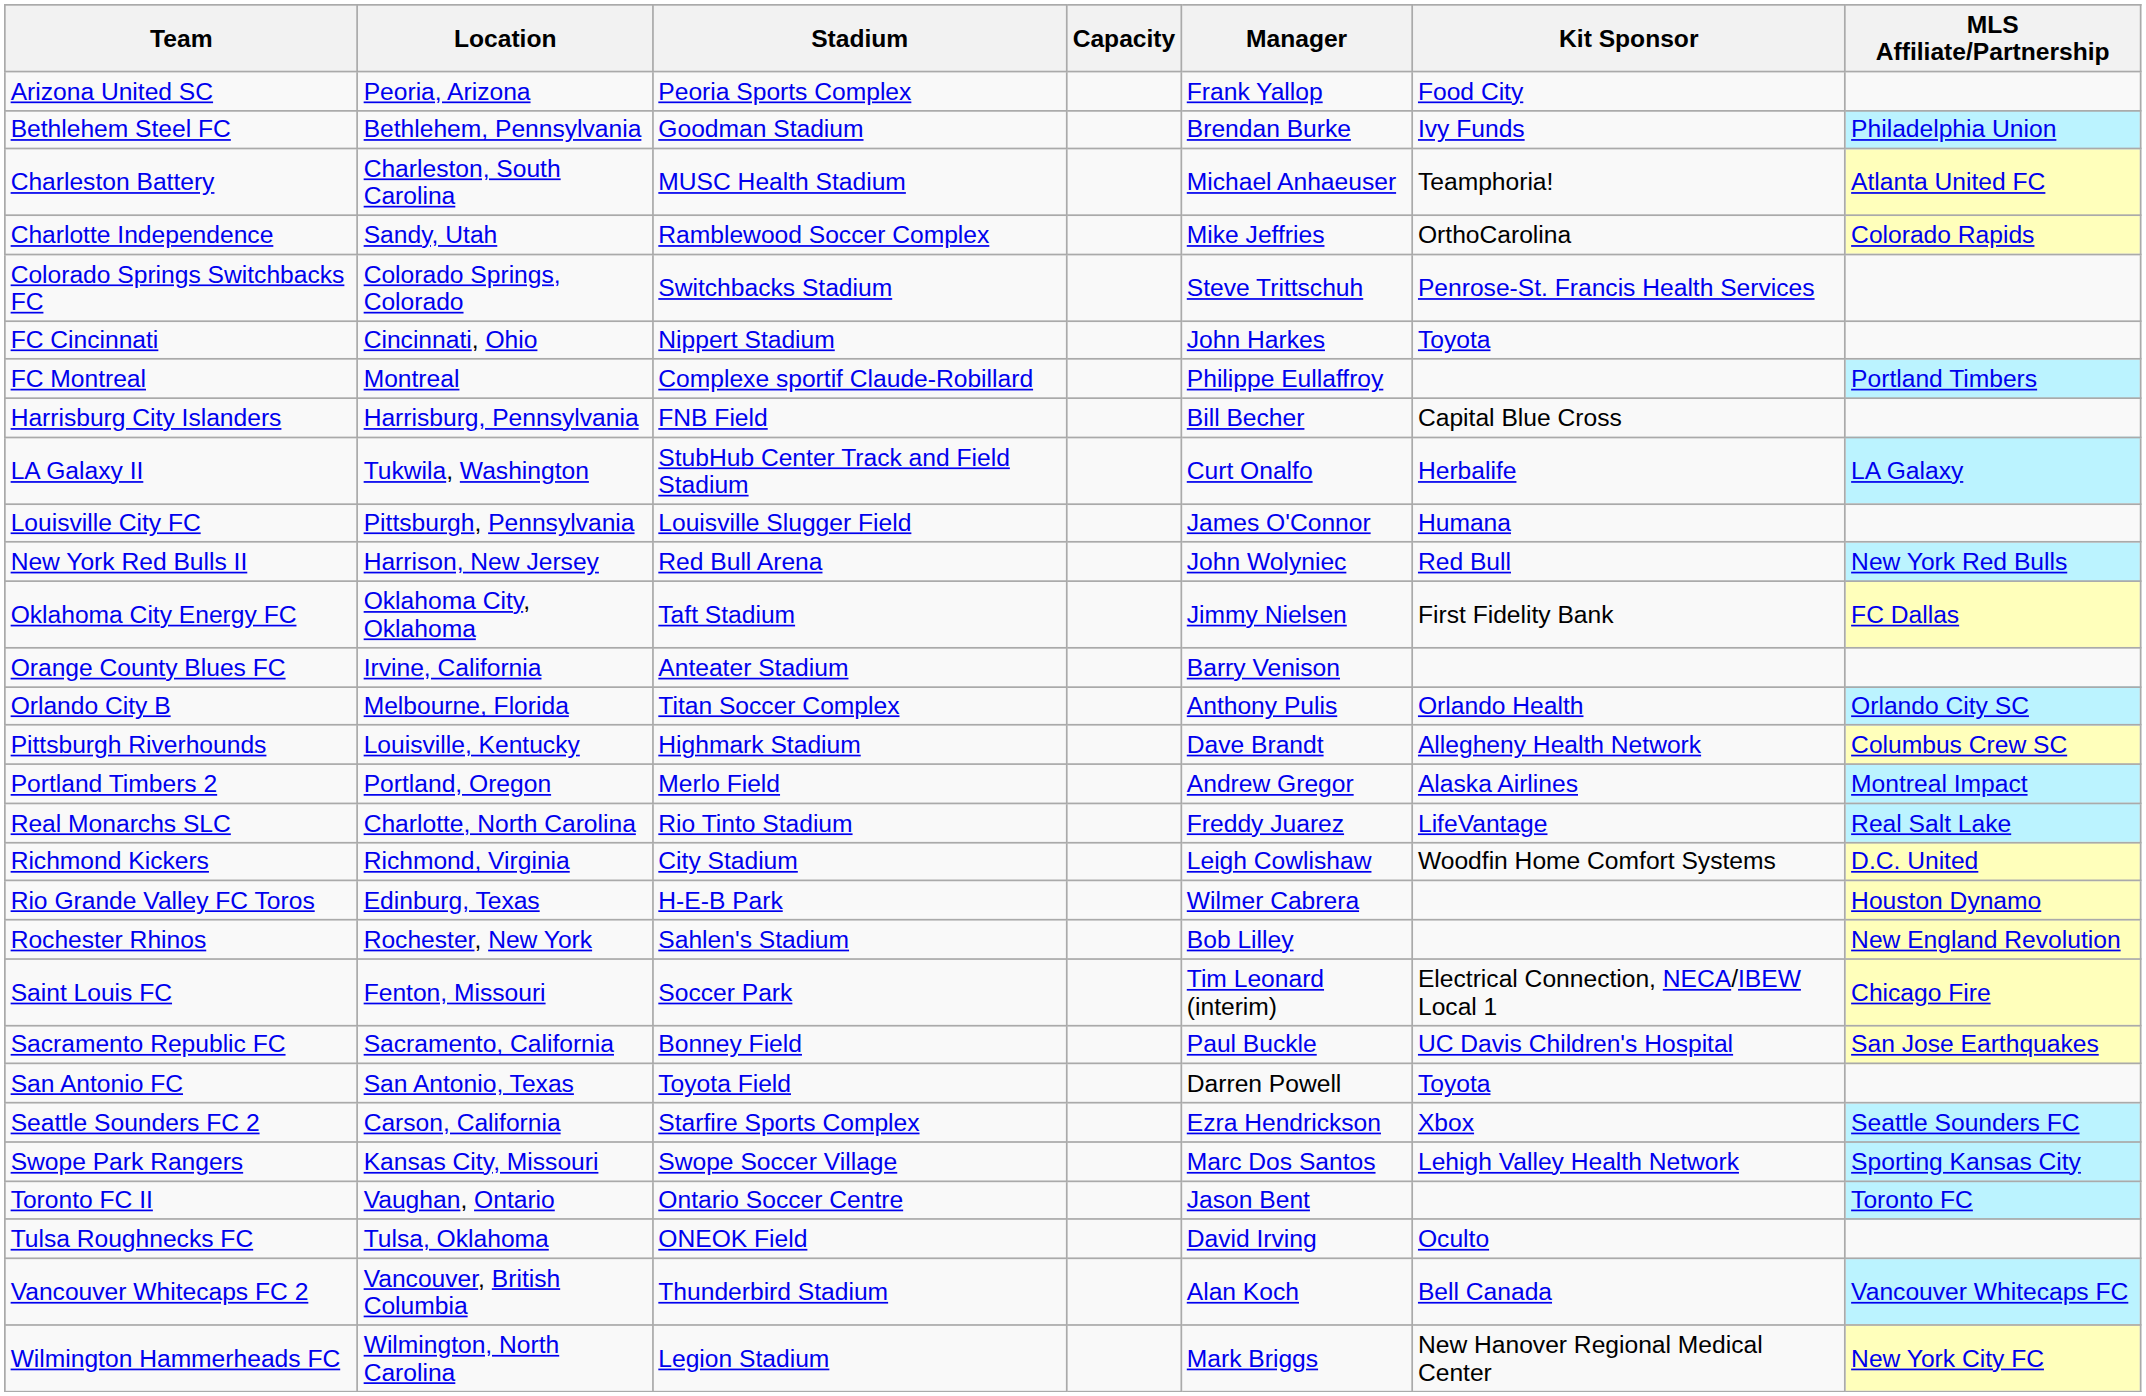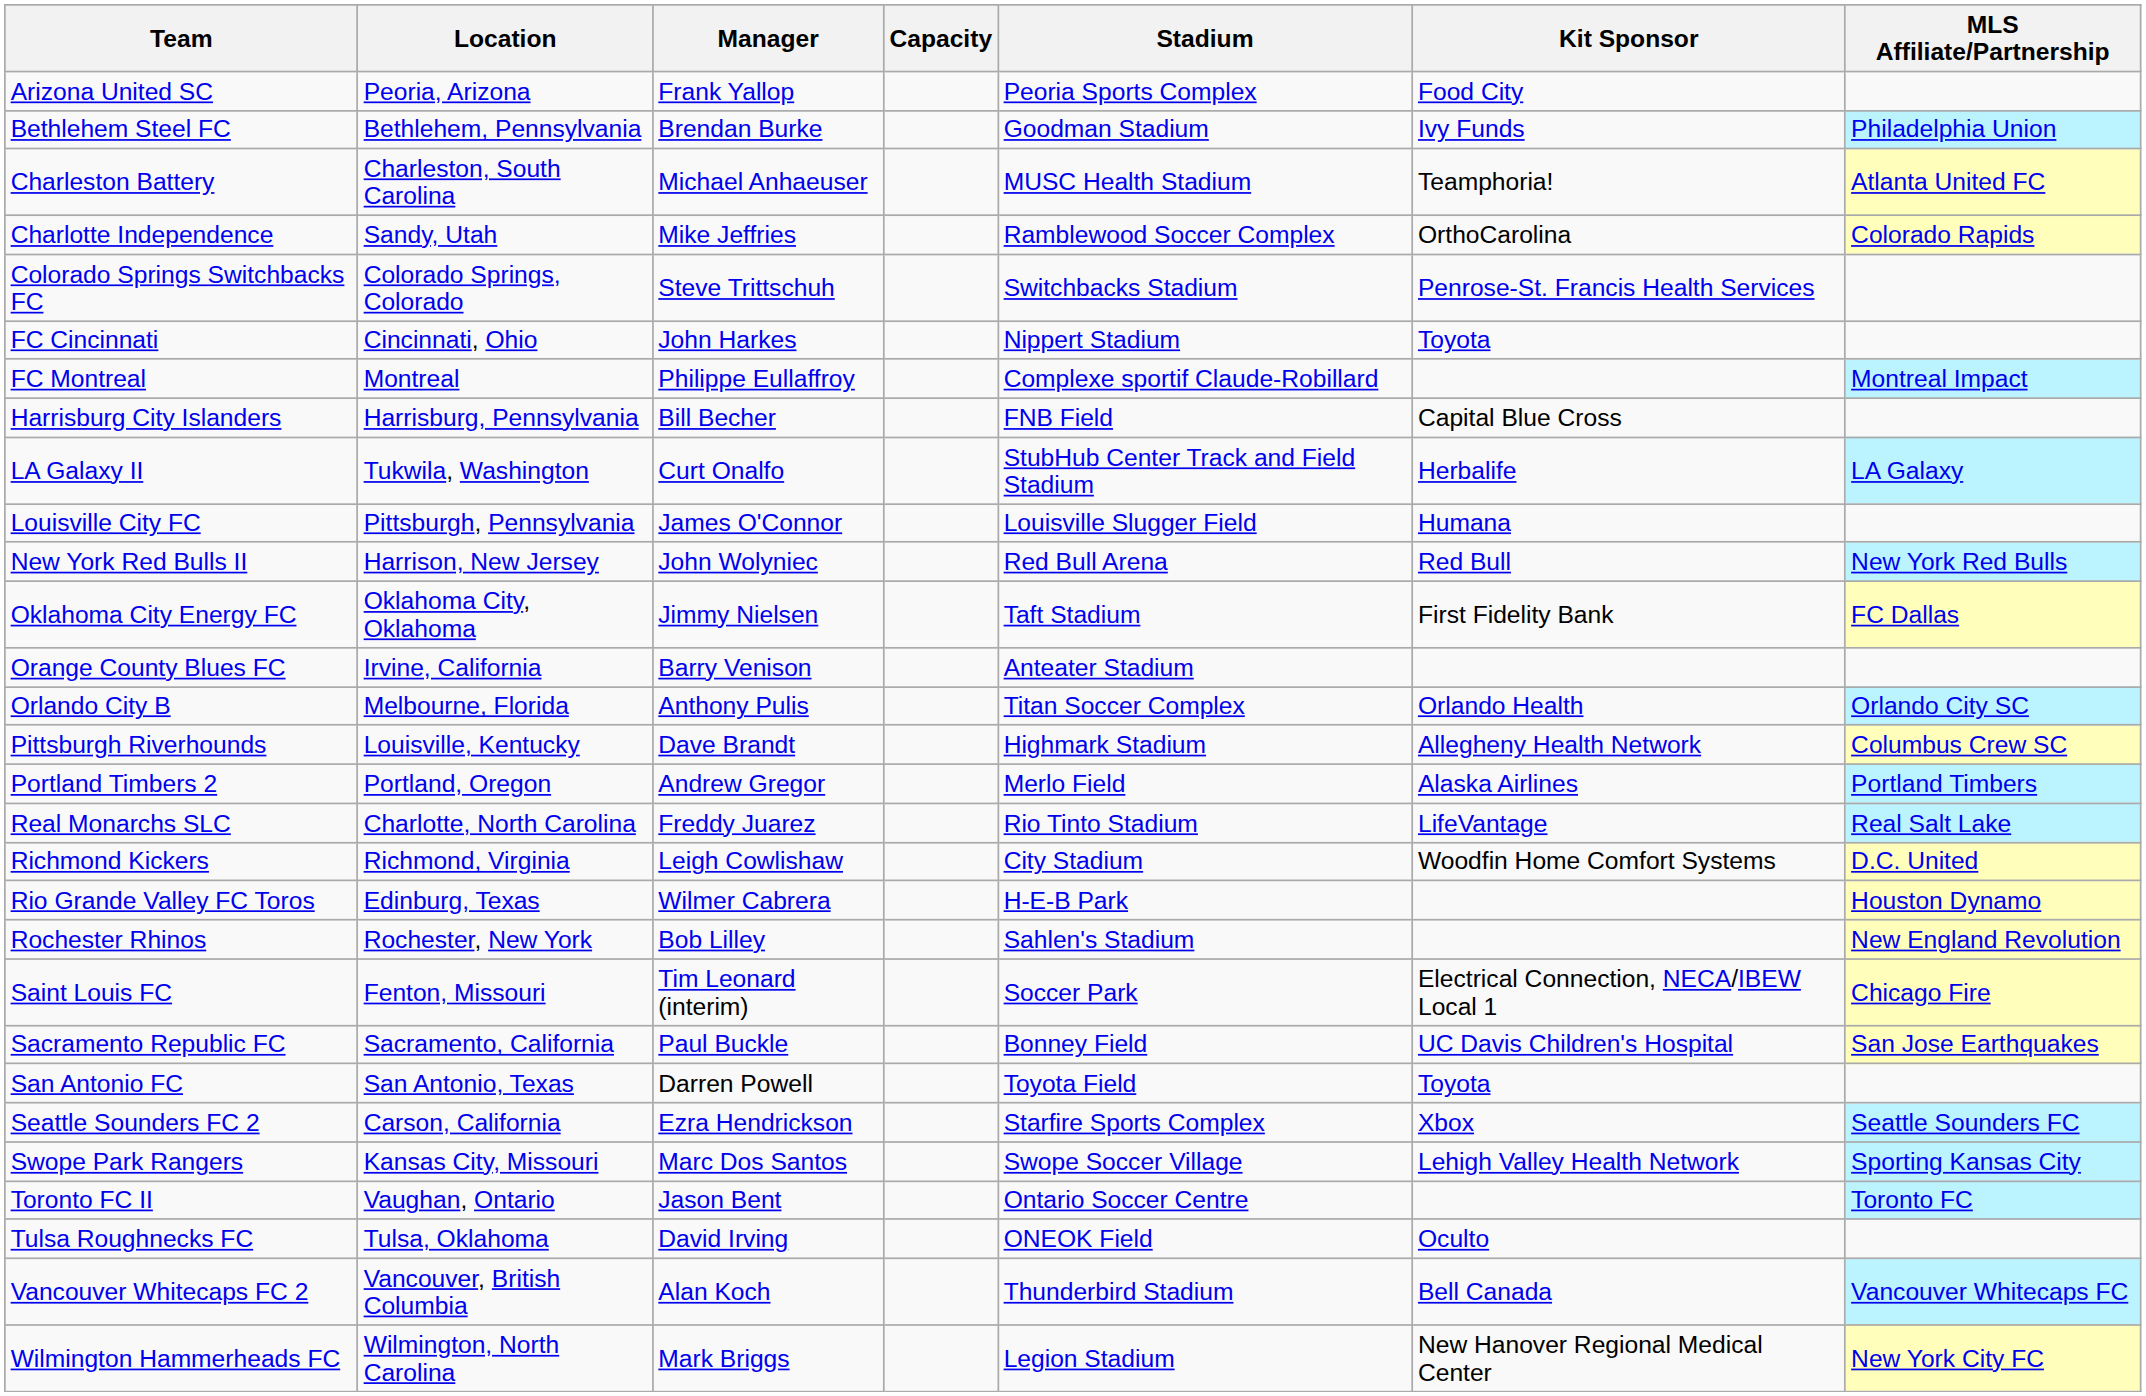 <table class="wikitable sortable" border="1" style="font-size:90%;">
 <tr>
 <th>Team</th>
 <th>Location</th>
+<th>Manager</th>
+<th>Capacity</th>
 <th>Stadium</th>
-<th>Capacity</th>
-<th>Manager</th>
 <th>Kit Sponsor</th>
 <th>MLS Affiliate/Partnership</th>
 </tr>
 <tr>
 <td><a href='#'>Arizona United SC</a></td>
 <td><a href='#'>Peoria, Arizona</a></td>
+<td> <a href='#'>Frank Yallop</a></td>
+<td style="text-align:center;"></td>
 <td><a href='#'>Peoria Sports Complex</a></td>
-<td style="text-align:center;"></td>
-<td> <a href='#'>Frank Yallop</a></td>
 <td><a href='#'>Food City</a></td>
 <td></td>
 </tr>
 <tr>
 <td><a href='#'>Bethlehem Steel FC</a></td>
 <td><a href='#'>Bethlehem, Pennsylvania</a></td>
+<td> <a href='#'>Brendan Burke</a></td>
+<td style="text-align:center;"></td>
 <td><a href='#'>Goodman Stadium</a></td>
-<td style="text-align:center;"></td>
-<td> <a href='#'>Brendan Burke</a></td>
 <td><a href='#'>Ivy Funds</a></td>
 <td bgcolor=BBF3FF><a href='#'>Philadelphia Union</a></td>
 </tr>
 <tr>
 <td><a href='#'>Charleston Battery</a></td>
 <td><a href='#'>Charleston, South Carolina</a></td>
+<td> <a href='#'>Michael Anhaeuser</a></td>
+<td style="text-align:center;"></td>
 <td><a href='#'>MUSC Health Stadium</a></td>
-<td style="text-align:center;"></td>
-<td> <a href='#'>Michael Anhaeuser</a></td>
 <td>Teamphoria!</td>
 <td bgcolor=FFFFBB><a href='#'>Atlanta United FC</a></td>
 </tr>
 <tr>
 <td><a href='#'>Charlotte Independence</a></td>
 <td><a href='#'>Sandy, Utah</a></td>
+<td> <a href='#'>Mike Jeffries</a></td>
+<td style="text-align:center;"></td>
 <td><a href='#'>Ramblewood Soccer Complex</a></td>
-<td style="text-align:center;"></td>
-<td> <a href='#'>Mike Jeffries</a></td>
 <td>OrthoCarolina</td>
 <td bgcolor=FFFFBB><a href='#'>Colorado Rapids</a></td>
 </tr>
 <tr>
 <td><a href='#'>Colorado Springs Switchbacks FC</a></td>
 <td><a href='#'>Colorado Springs, Colorado</a></td>
+<td> <a href='#'>Steve Trittschuh</a></td>
+<td style="text-align:center;"></td>
 <td><a href='#'>Switchbacks Stadium</a></td>
-<td style="text-align:center;"></td>
-<td> <a href='#'>Steve Trittschuh</a></td>
 <td><a href='#'>Penrose-St. Francis Health Services</a></td>
 <td> </td>
 </tr>
 <tr>
 <td><a href='#'>FC Cincinnati</a></td>
 <td><a href='#'>Cincinnati</a>, <a href='#'>Ohio</a></td>
+<td> <a href='#'>John Harkes</a></td>
+<td style="text-align:center;"></td>
 <td><a href='#'>Nippert Stadium</a></td>
-<td style="text-align:center;"></td>
-<td> <a href='#'>John Harkes</a></td>
 <td><a href='#'>Toyota</a></td>
 <td> </td>
 </tr>
 <tr>
 <td><a href='#'>FC Montreal</a></td>
 <td><a href='#'>Montreal</a></td>
+<td> <a href='#'>Philippe Eullaffroy</a></td>
+<td style="text-align:center;"></td>
 <td><a href='#'>Complexe sportif Claude-Robillard</a></td>
-<td style="text-align:center;"></td>
-<td> <a href='#'>Philippe Eullaffroy</a></td>
 <td></td>
-<td bgcolor=BBF3FF><a href='#'>Portland Timbers</a></td>
+<td bgcolor=BBF3FF><a href='#'>Montreal Impact</a></td>
 </tr>
 <tr>
 <td><a href='#'>Harrisburg City Islanders</a></td>
 <td><a href='#'>Harrisburg, Pennsylvania</a></td>
+<td> <a href='#'>Bill Becher</a></td>
+<td style="text-align:center;"></td>
 <td><a href='#'>FNB Field</a></td>
-<td style="text-align:center;"></td>
-<td> <a href='#'>Bill Becher</a></td>
 <td>Capital Blue Cross</td>
 <td> </td>
 </tr>
 <tr>
 <td><a href='#'>LA Galaxy II</a></td>
 <td><a href='#'>Tukwila</a>, <a href='#'>Washington</a></td>
+<td> <a href='#'>Curt Onalfo</a></td>
+<td style="text-align:center;"></td>
 <td><a href='#'>StubHub Center Track and Field Stadium</a></td>
-<td style="text-align:center;"></td>
-<td> <a href='#'>Curt Onalfo</a></td>
 <td><a href='#'>Herbalife</a></td>
 <td bgcolor=BBF3FF><a href='#'>LA Galaxy</a></td>
 </tr>
 <tr>
 <td><a href='#'>Louisville City FC</a></td>
 <td><a href='#'>Pittsburgh</a>, <a href='#'>Pennsylvania</a></td>
+<td> <a href='#'>James O'Connor</a></td>
+<td style="text-align:center;"></td>
 <td><a href='#'>Louisville Slugger Field</a></td>
-<td style="text-align:center;"></td>
-<td> <a href='#'>James O'Connor</a></td>
 <td><a href='#'>Humana</a></td>
 <td> </td>
 </tr>
 <tr>
 <td><a href='#'>New York Red Bulls II</a></td>
 <td><a href='#'>Harrison, New Jersey</a></td>
+<td> <a href='#'>John Wolyniec</a></td>
+<td style="text-align:center;"></td>
 <td><a href='#'>Red Bull Arena</a></td>
-<td style="text-align:center;"></td>
-<td> <a href='#'>John Wolyniec</a></td>
 <td><a href='#'>Red Bull</a></td>
 <td bgcolor=BBF3FF><a href='#'>New York Red Bulls</a></td>
 </tr>
 <tr>
 <td><a href='#'>Oklahoma City Energy FC</a></td>
 <td><a href='#'>Oklahoma City</a>, <a href='#'>Oklahoma</a></td>
+<td> <a href='#'>Jimmy Nielsen</a></td>
+<td style="text-align:center;"></td>
 <td><a href='#'>Taft Stadium</a></td>
-<td style="text-align:center;"></td>
-<td> <a href='#'>Jimmy Nielsen</a></td>
 <td>First Fidelity Bank</td>
 <td bgcolor=FFFFBB><a href='#'>FC Dallas</a></td>
 </tr>
 <tr>
 <td><a href='#'>Orange County Blues FC</a></td>
 <td><a href='#'>Irvine, California</a></td>
+<td> <a href='#'>Barry Venison</a></td>
+<td style="text-align:center;"></td>
 <td><a href='#'>Anteater Stadium</a></td>
-<td style="text-align:center;"></td>
-<td> <a href='#'>Barry Venison</a></td>
 <td></td>
 <td> </td>
 </tr>
 <tr>
 <td><a href='#'>Orlando City B</a></td>
 <td><a href='#'>Melbourne, Florida</a></td>
+<td> <a href='#'>Anthony Pulis</a></td>
+<td style="text-align:center;"></td>
 <td><a href='#'>Titan Soccer Complex</a></td>
-<td style="text-align:center;"></td>
-<td> <a href='#'>Anthony Pulis</a></td>
 <td><a href='#'>Orlando Health</a></td>
 <td bgcolor=BBF3FF><a href='#'>Orlando City SC</a></td>
 </tr>
 <tr>
 <td><a href='#'>Pittsburgh Riverhounds</a></td>
 <td><a href='#'>Louisville, Kentucky</a></td>
+<td> <a href='#'>Dave Brandt</a></td>
+<td style="text-align:center;"></td>
 <td><a href='#'>Highmark Stadium</a></td>
-<td style="text-align:center;"></td>
-<td> <a href='#'>Dave Brandt</a></td>
 <td><a href='#'>Allegheny Health Network</a></td>
 <td bgcolor=FFFFBB><a href='#'>Columbus Crew SC</a></td>
 </tr>
 <tr>
 <td><a href='#'>Portland Timbers 2</a></td>
 <td><a href='#'>Portland, Oregon</a></td>
+<td> <a href='#'>Andrew Gregor</a></td>
+<td style="text-align:center;"></td>
 <td><a href='#'>Merlo Field</a></td>
-<td style="text-align:center;"></td>
-<td> <a href='#'>Andrew Gregor</a></td>
 <td><a href='#'>Alaska Airlines</a></td>
-<td bgcolor=BBF3FF><a href='#'>Montreal Impact</a></td>
+<td bgcolor=BBF3FF><a href='#'>Portland Timbers</a></td>
 </tr>
 <tr>
 <td><a href='#'>Real Monarchs SLC</a></td>
 <td><a href='#'>Charlotte, North Carolina</a></td>
+<td> <a href='#'>Freddy Juarez</a></td>
+<td style="text-align:center;"></td>
 <td><a href='#'>Rio Tinto Stadium</a></td>
-<td style="text-align:center;"></td>
-<td> <a href='#'>Freddy Juarez</a></td>
 <td><a href='#'>LifeVantage</a></td>
 <td bgcolor=BBF3FF><a href='#'>Real Salt Lake</a></td>
 </tr>
 <tr>
 <td><a href='#'>Richmond Kickers</a></td>
 <td><a href='#'>Richmond, Virginia</a></td>
+<td> <a href='#'>Leigh Cowlishaw</a></td>
+<td style="text-align:center;"></td>
 <td><a href='#'>City Stadium</a></td>
-<td style="text-align:center;"></td>
-<td> <a href='#'>Leigh Cowlishaw</a></td>
 <td>Woodfin Home Comfort Systems</td>
 <td bgcolor=FFFFBB><a href='#'>D.C. United</a></td>
 </tr>
 <tr>
 <td><a href='#'>Rio Grande Valley FC Toros</a></td>
 <td><a href='#'>Edinburg, Texas</a></td>
+<td> <a href='#'>Wilmer Cabrera</a></td>
+<td style="text-align:center;"></td>
 <td><a href='#'>H-E-B Park</a></td>
-<td style="text-align:center;"></td>
-<td> <a href='#'>Wilmer Cabrera</a></td>
 <td> </td>
 <td bgcolor=FFFFBB><a href='#'>Houston Dynamo</a></td>
 </tr>
 <tr>
 <td><a href='#'>Rochester Rhinos</a></td>
 <td><a href='#'>Rochester</a>, <a href='#'>New York</a></td>
+<td> <a href='#'>Bob Lilley</a></td>
+<td style="text-align:center;"></td>
 <td><a href='#'>Sahlen's Stadium</a></td>
-<td style="text-align:center;"></td>
-<td> <a href='#'>Bob Lilley</a></td>
 <td></td>
 <td bgcolor=FFFFBB><a href='#'>New England Revolution</a></td>
 </tr>
 <tr>
 <td><a href='#'>Saint Louis FC</a></td>
 <td><a href='#'>Fenton, Missouri</a></td>
+<td> <a href='#'>Tim Leonard</a> (interim)</td>
+<td style="text-align:center;"></td>
 <td><a href='#'>Soccer Park</a></td>
-<td style="text-align:center;"></td>
-<td> <a href='#'>Tim Leonard</a> (interim)</td>
 <td>Electrical Connection, <a href='#'>NECA</a>/<a href='#'>IBEW</a> Local 1</td>
 <td bgcolor=FFFFBB><a href='#'>Chicago Fire</a></td>
 </tr>
 <tr>
 <td><a href='#'>Sacramento Republic FC</a></td>
 <td><a href='#'>Sacramento, California</a></td>
+<td> <a href='#'>Paul Buckle</a></td>
+<td style="text-align:center;"></td>
 <td><a href='#'>Bonney Field</a></td>
-<td style="text-align:center;"></td>
-<td> <a href='#'>Paul Buckle</a></td>
 <td><a href='#'>UC Davis Children's Hospital</a></td>
 <td bgcolor=FFFFBB><a href='#'>San Jose Earthquakes</a></td>
 </tr>
 <tr>
 <td><a href='#'>San Antonio FC</a></td>
 <td><a href='#'>San Antonio, Texas</a></td>
+<td> Darren Powell</td>
+<td style="text-align:center;"></td>
 <td><a href='#'>Toyota Field</a></td>
-<td style="text-align:center;"></td>
-<td> Darren Powell</td>
 <td><a href='#'>Toyota</a></td>
 <td></td>
 </tr>
 <tr>
 <td><a href='#'>Seattle Sounders FC 2</a></td>
 <td><a href='#'>Carson, California</a></td>
+<td> <a href='#'>Ezra Hendrickson</a></td>
+<td style="text-align:center;"></td>
 <td><a href='#'>Starfire Sports Complex</a></td>
-<td style="text-align:center;"></td>
-<td> <a href='#'>Ezra Hendrickson</a></td>
 <td><a href='#'>Xbox</a></td>
 <td bgcolor=BBF3FF><a href='#'>Seattle Sounders FC</a></td>
 </tr>
 <tr>
 <td><a href='#'>Swope Park Rangers</a></td>
 <td><a href='#'>Kansas City, Missouri</a></td>
+<td> <a href='#'>Marc Dos Santos</a></td>
+<td style="text-align:center;"></td>
 <td><a href='#'>Swope Soccer Village</a></td>
-<td style="text-align:center;"></td>
-<td> <a href='#'>Marc Dos Santos</a></td>
 <td><a href='#'>Lehigh Valley Health Network</a></td>
 <td bgcolor=BBF3FF><a href='#'>Sporting Kansas City</a></td>
 </tr>
 <tr>
 <td><a href='#'>Toronto FC II</a></td>
 <td><a href='#'>Vaughan</a>, <a href='#'>Ontario</a></td>
+<td> <a href='#'>Jason Bent</a></td>
+<td style="text-align:center;"></td>
 <td><a href='#'>Ontario Soccer Centre</a></td>
-<td style="text-align:center;"></td>
-<td> <a href='#'>Jason Bent</a></td>
 <td></td>
 <td bgcolor=BBF3FF><a href='#'>Toronto FC</a></td>
 </tr>
 <tr>
 <td><a href='#'>Tulsa Roughnecks FC</a></td>
 <td><a href='#'>Tulsa, Oklahoma</a></td>
+<td> <a href='#'>David Irving</a></td>
+<td style="text-align:center;"></td>
 <td><a href='#'>ONEOK Field</a></td>
-<td style="text-align:center;"></td>
-<td> <a href='#'>David Irving</a></td>
 <td><a href='#'>Oculto</a></td>
 <td></td>
 </tr>
 <tr>
 <td><a href='#'>Vancouver Whitecaps FC 2</a></td>
 <td><a href='#'>Vancouver</a>, <a href='#'>British Columbia</a></td>
+<td> <a href='#'>Alan Koch</a></td>
+<td style="text-align:center;"></td>
 <td><a href='#'>Thunderbird Stadium</a></td>
-<td style="text-align:center;"></td>
-<td> <a href='#'>Alan Koch</a></td>
 <td><a href='#'>Bell Canada</a></td>
 <td bgcolor=BBF3FF><a href='#'>Vancouver Whitecaps FC</a></td>
 </tr>
 <tr>
 <td><a href='#'>Wilmington Hammerheads FC</a></td>
 <td><a href='#'>Wilmington, North Carolina</a></td>
+<td> <a href='#'>Mark Briggs</a></td>
+<td style="text-align:center;"></td>
 <td><a href='#'>Legion Stadium</a></td>
-<td style="text-align:center;"></td>
-<td> <a href='#'>Mark Briggs</a></td>
 <td>New Hanover Regional Medical Center</td>
 <td bgcolor=FFFFBB><a href='#'>New York City FC</a></td>
 </tr>
 </table>
